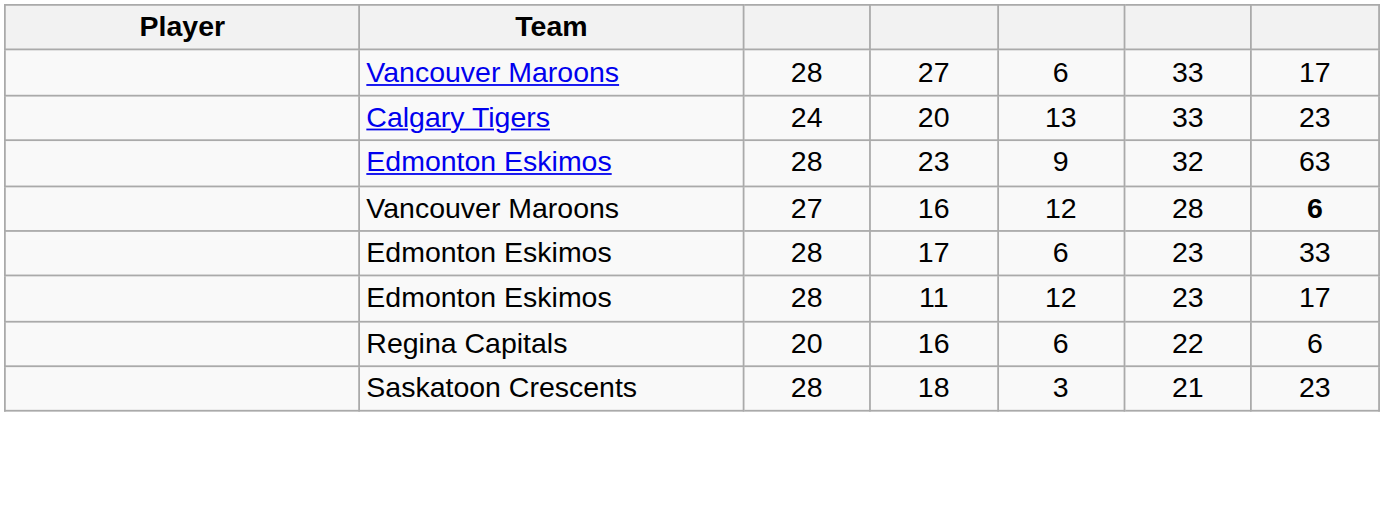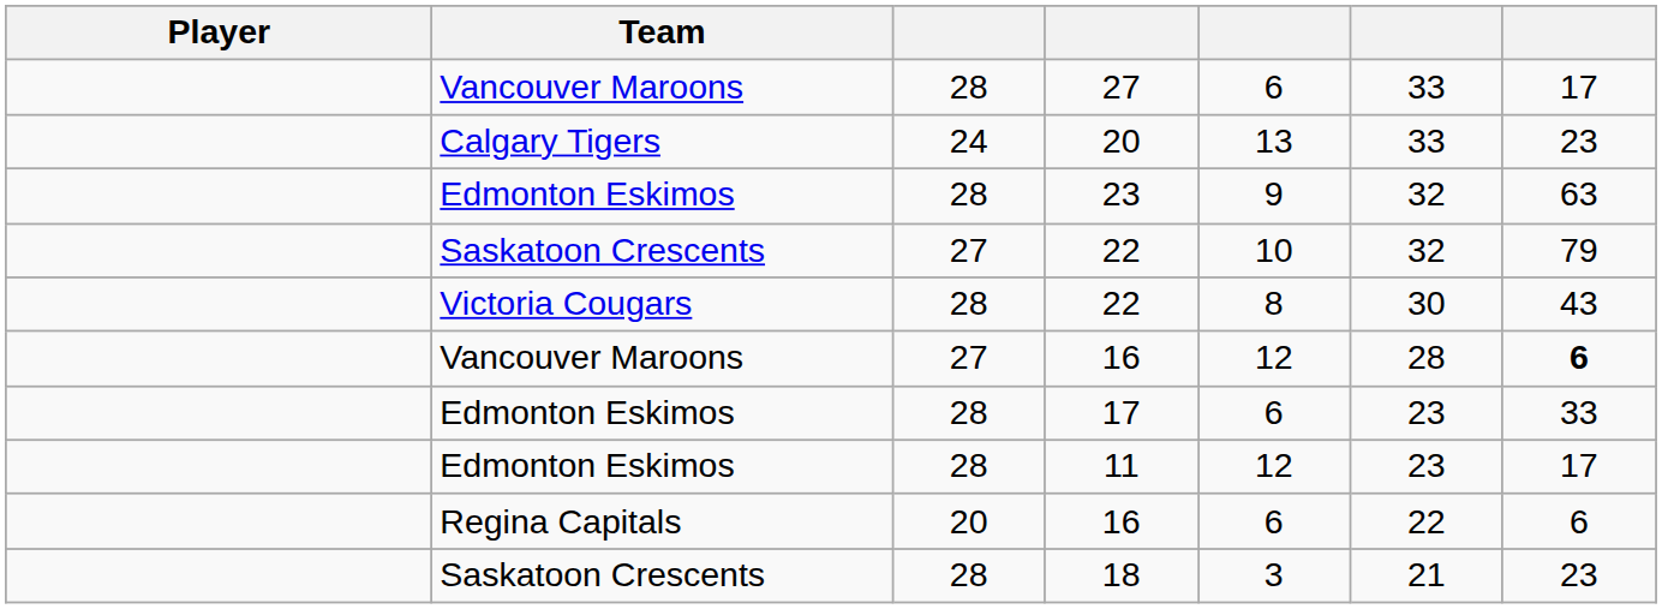 <table class="wikitable sortable">
 <tr>
 <th style="width: 12em;">Player</th>
 <th style="width: 13em;">Team</th>
 <th style="width: 4em;"></th>
 <th style="width: 4em;"></th>
 <th style="width: 4em;"></th>
 <th style="width: 4em;"></th>
 <th style="width: 4em;"></th>
 </tr>
 <tr style="text-align:center;">
 <td style="text-align:left;"></td>
 <td style="text-align:left;"><a href='#'>Vancouver Maroons</a></td>
 <td>28</td>
 <td>27</td>
 <td>6</td>
 <td>33</td>
 <td>17</td>
 </tr>
 <tr style="text-align:center;">
 <td style="text-align:left;"></td>
 <td style="text-align:left;"><a href='#'>Calgary Tigers</a></td>
 <td>24</td>
 <td>20</td>
 <td>13</td>
 <td>33</td>
 <td>23</td>
 </tr>
 <tr style="text-align:center;">
 <td style="text-align:left;"></td>
 <td style="text-align:left;"><a href='#'>Edmonton Eskimos</a></td>
 <td>28</td>
 <td>23</td>
 <td>9</td>
 <td>32</td>
 <td>63</td>
+</tr>
+<tr style="text-align:center;">
+<td style="text-align:left;"></td>
+<td style="text-align:left;"><a href='#'>Saskatoon Crescents</a></td>
+<td>27</td>
+<td>22</td>
+<td>10</td>
+<td>32</td>
+<td>79</td>
+</tr>
+<tr style="text-align:center;">
+<td style="text-align:left;"></td>
+<td style="text-align:left;"><a href='#'>Victoria Cougars</a></td>
+<td>28</td>
+<td>22</td>
+<td>8</td>
+<td>30</td>
+<td>43</td>
 </tr>
 <tr style="text-align:center;">
 <td style="text-align:left;"></td>
 <td style="text-align:left;">Vancouver Maroons</td>
 <td>27</td>
 <td>16</td>
 <td>12</td>
 <td>28</td>
 <td><strong>6</strong></td>
 </tr>
 <tr style="text-align:center;">
 <td style="text-align:left;"></td>
 <td style="text-align:left;">Edmonton Eskimos</td>
 <td>28</td>
 <td>17</td>
 <td>6</td>
 <td>23</td>
 <td>33</td>
 </tr>
 <tr style="text-align:center;">
 <td style="text-align:left;"></td>
 <td style="text-align:left;">Edmonton Eskimos</td>
 <td>28</td>
 <td>11</td>
 <td>12</td>
 <td>23</td>
 <td>17</td>
 </tr>
 <tr style="text-align:center;">
 <td style="text-align:left;"></td>
 <td style="text-align:left;">Regina Capitals</td>
 <td>20</td>
 <td>16</td>
 <td>6</td>
 <td>22</td>
 <td>6</td>
 </tr>
 <tr style="text-align:center;">
 <td style="text-align:left;"></td>
 <td style="text-align:left;">Saskatoon Crescents</td>
 <td>28</td>
 <td>18</td>
 <td>3</td>
 <td>21</td>
 <td>23</td>
 </tr>
 </table>
